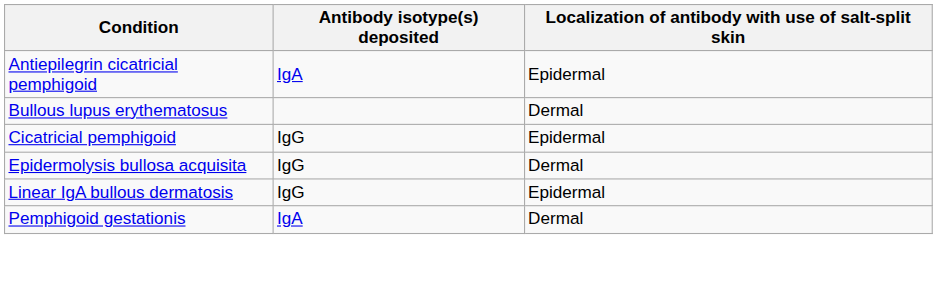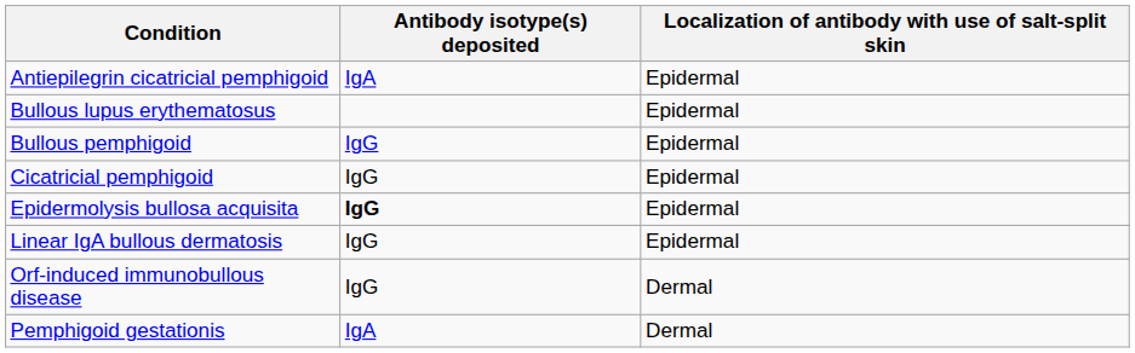 <table class="wikitable">
 <tr>
 <th>Condition</th>
 <th>Antibody isotype(s) deposited</th>
 <th>Localization of antibody with use of salt-split skin</th>
 </tr>
 <tr>
 <td><a href='#'>Antiepilegrin cicatricial pemphigoid</a></td>
 <td><a href='#'>IgA</a></td>
 <td>Epidermal</td>
 </tr>
 <tr>
 <td><a href='#'>Bullous lupus erythematosus</a></td>
 <td></td>
-<td>Dermal</td>
+<td>Epidermal</td>
+</tr>
+<tr>
+<td><a href='#'>Bullous pemphigoid</a></td>
+<td><a href='#'>IgG</a></td>
+<td>Epidermal</td>
 </tr>
 <tr>
 <td><a href='#'>Cicatricial pemphigoid</a></td>
 <td>IgG</td>
 <td>Epidermal</td>
 </tr>
 <tr>
 <td><a href='#'>Epidermolysis bullosa acquisita</a></td>
-<td>IgG</td>
-<td>Dermal</td>
+<td><strong>IgG</strong></td>
+<td>Epidermal</td>
 </tr>
 <tr>
 <td><a href='#'>Linear IgA bullous dermatosis</a></td>
 <td>IgG</td>
 <td>Epidermal</td>
 </tr>
 <tr>
+<td><a href='#'>Orf-induced immunobullous disease</a></td>
+<td>IgG</td>
+<td>Dermal</td>
+</tr>
+<tr>
 <td><a href='#'>Pemphigoid gestationis</a></td>
 <td><a href='#'>IgA</a></td>
 <td>Dermal</td>
 </tr>
 </table>
